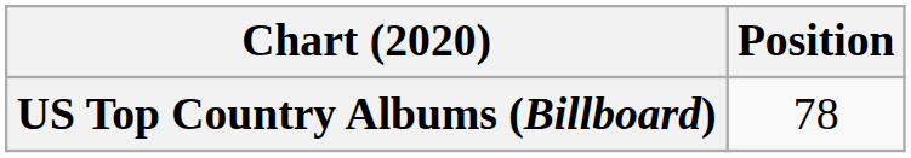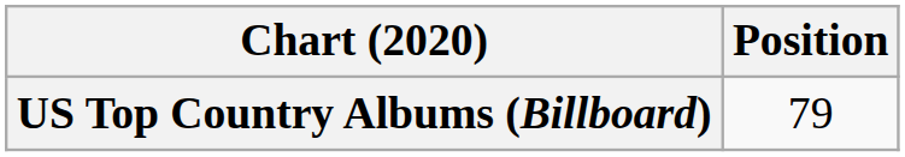 <table class="wikitable plainrowheaders" style="text-align:center">
 <tr>
 <th scope="col">Chart (2020)</th>
 <th scope="col">Position</th>
 </tr>
 <tr>
 <th scope="row">US Top Country Albums (<em>Billboard</em>)</th>
-<td>78</td>
+<td>79</td>
 </tr>
 </table>
